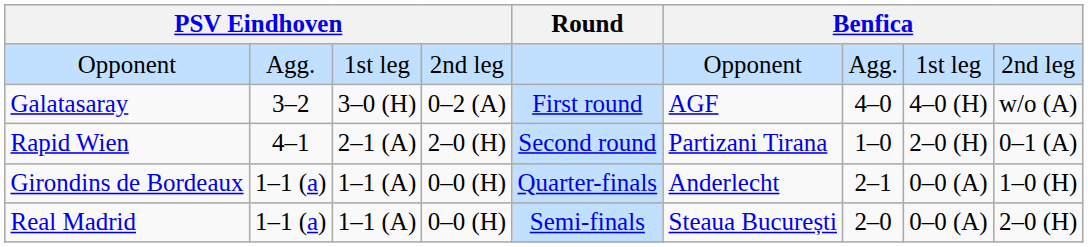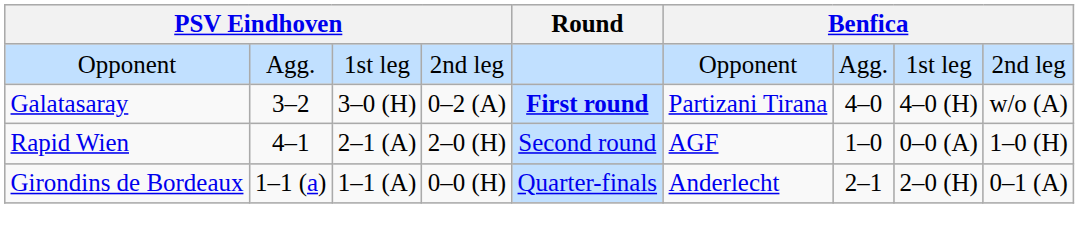 <table class="wikitable" style="text-align:center">
 <tr>
 <th colspan=4> <a href='#'>PSV Eindhoven</a></th>
 <th>Round</th>
 <th colspan=4> <a href='#'>Benfica</a></th>
 </tr>
 <tr style="background:#c1e0ff">
 <td>Opponent</td>
 <td>Agg.</td>
 <td>1st leg</td>
 <td>2nd leg</td>
 <td></td>
 <td>Opponent</td>
 <td>Agg.</td>
 <td>1st leg</td>
 <td>2nd leg</td>
 </tr>
 <tr>
 <td align=left> <a href='#'>Galatasaray</a></td>
 <td>3–2</td>
 <td>3–0 (H)</td>
 <td>0–2 (A)</td>
-<td style="background:#c1e0ff;"><a href='#'>First round</a></td>
-<td align=left> <a href='#'>AGF</a></td>
+<td style="background:#c1e0ff;"><strong><a href='#'>First round</a></strong></td>
+<td align=left> <a href='#'>Partizani Tirana</a></td>
 <td>4–0</td>
 <td>4–0 (H)</td>
 <td>w/o (A)</td>
 </tr>
 <tr>
 <td align=left> <a href='#'>Rapid Wien</a></td>
 <td>4–1</td>
 <td>2–1 (A)</td>
 <td>2–0 (H)</td>
 <td style="background:#c1e0ff;"><a href='#'>Second round</a></td>
-<td align=left> <a href='#'>Partizani Tirana</a></td>
+<td align=left> <a href='#'>AGF</a></td>
 <td>1–0</td>
-<td>2–0 (H)</td>
-<td>0–1 (A)</td>
+<td>0–0 (A)</td>
+<td>1–0 (H)</td>
 </tr>
 <tr>
 <td align=left> <a href='#'>Girondins de Bordeaux</a></td>
 <td>1–1 (<a href='#'>a</a>)</td>
 <td>1–1 (A)</td>
 <td>0–0 (H)</td>
 <td style="background:#c1e0ff;"><a href='#'>Quarter-finals</a></td>
 <td align=left> <a href='#'>Anderlecht</a></td>
 <td>2–1</td>
-<td>0–0 (A)</td>
-<td>1–0 (H)</td>
-</tr>
-<tr>
-<td align=left> <a href='#'>Real Madrid</a></td>
-<td>1–1 (<a href='#'>a</a>)</td>
-<td>1–1 (A)</td>
-<td>0–0 (H)</td>
-<td style="background:#c1e0ff;"><a href='#'>Semi-finals</a></td>
-<td align=left> <a href='#'>Steaua București</a></td>
-<td>2–0</td>
-<td>0–0 (A)</td>
 <td>2–0 (H)</td>
+<td>0–1 (A)</td>
 </tr>
 </table>
